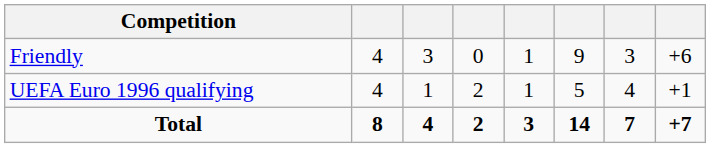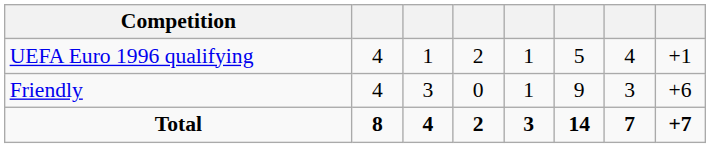 <table class="wikitable" style="text-align: center;">
 <tr>
 <th width=250>Competition</th>
 <th width=30></th>
 <th width=30></th>
 <th width=30></th>
 <th width=30></th>
 <th width=30></th>
 <th width=30></th>
 <th width=30></th>
 </tr>
 <tr>
+<td align=left><a href='#'>UEFA Euro 1996 qualifying</a></td>
+<td>4</td>
+<td>1</td>
+<td>2</td>
+<td>1</td>
+<td>5</td>
+<td>4</td>
+<td>+1</td>
+</tr>
+<tr>
 <td align=left><a href='#'>Friendly</a></td>
 <td>4</td>
 <td>3</td>
 <td>0</td>
 <td>1</td>
 <td>9</td>
 <td>3</td>
 <td>+6</td>
-</tr>
-<tr>
-<td align=left><a href='#'>UEFA Euro 1996 qualifying</a></td>
-<td>4</td>
-<td>1</td>
-<td>2</td>
-<td>1</td>
-<td>5</td>
-<td>4</td>
-<td>+1</td>
 </tr>
 <tr>
 <td><strong>Total</strong></td>
 <td><strong>8</strong></td>
 <td><strong>4</strong></td>
 <td><strong>2</strong></td>
 <td><strong>3</strong></td>
 <td><strong>14</strong></td>
 <td><strong>7</strong></td>
 <td><strong>+7</strong></td>
 </tr>
 </table>
